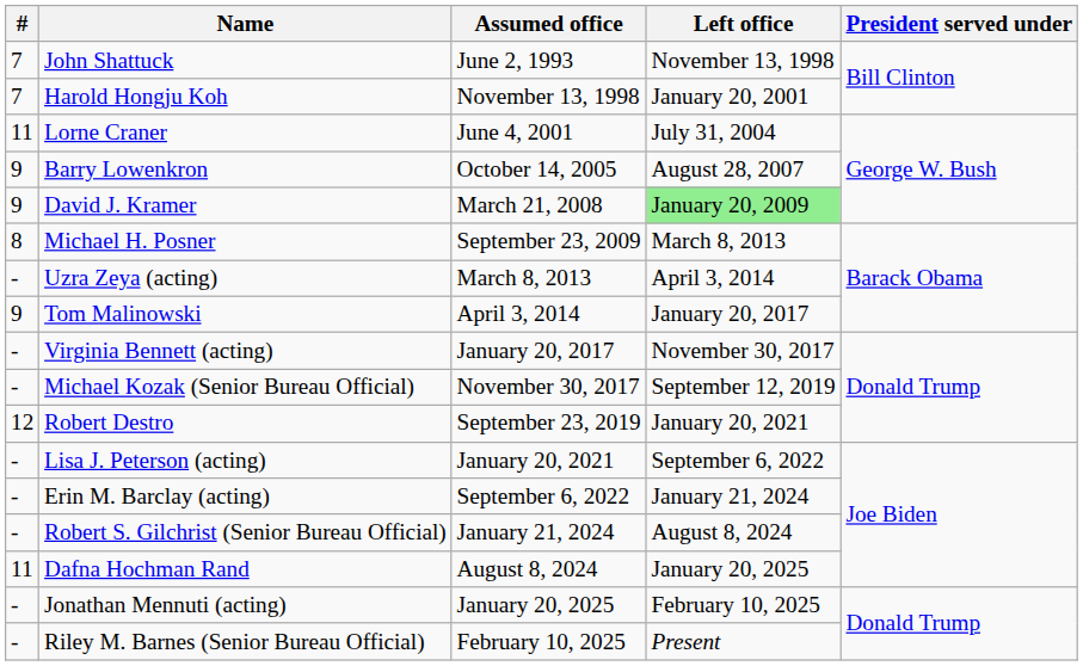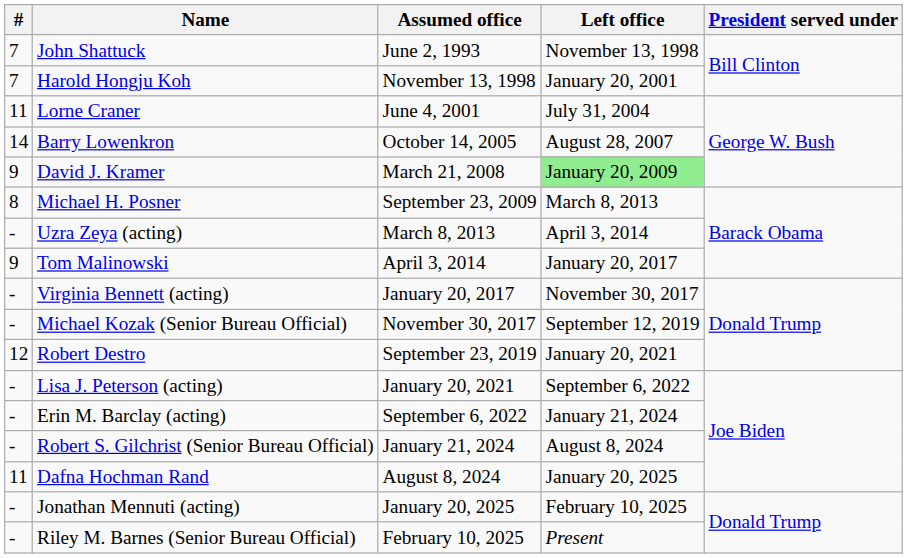 <table class="wikitable">
 <tr>
 <th>#</th>
 <th>Name</th>
 <th>Assumed office</th>
 <th>Left office</th>
 <th><a href='#'>President</a> served under</th>
 </tr>
 <tr>
 <td>7</td>
 <td><a href='#'>John Shattuck</a></td>
 <td>June 2, 1993</td>
 <td>November 13, 1998</td>
 <td rowspan="2"><a href='#'>Bill Clinton</a></td>
 </tr>
 <tr>
 <td>7</td>
 <td><a href='#'>Harold Hongju Koh</a></td>
 <td>November 13, 1998</td>
 <td>January 20, 2001</td>
 </tr>
 <tr>
 <td>11</td>
 <td><a href='#'>Lorne Craner</a></td>
 <td>June 4, 2001</td>
 <td>July 31, 2004</td>
 <td rowspan="3"><a href='#'>George W. Bush</a></td>
 </tr>
 <tr>
-<td>9</td>
+<td>14</td>
 <td><a href='#'>Barry Lowenkron</a></td>
 <td>October 14, 2005</td>
 <td>August 28, 2007</td>
 </tr>
 <tr>
 <td>9</td>
 <td><a href='#'>David J. Kramer</a></td>
 <td>March 21, 2008</td>
 <td style="background: lightgreen;">January 20, 2009</td>
 </tr>
 <tr>
 <td>8</td>
 <td><a href='#'>Michael H. Posner</a></td>
 <td>September 23, 2009</td>
 <td>March 8, 2013</td>
 <td rowspan="3"><a href='#'>Barack Obama</a></td>
 </tr>
 <tr>
 <td>-</td>
 <td><a href='#'>Uzra Zeya</a> (acting)</td>
 <td>March 8, 2013</td>
 <td>April 3, 2014</td>
 </tr>
 <tr>
 <td>9</td>
 <td><a href='#'>Tom Malinowski</a></td>
 <td>April 3, 2014</td>
 <td>January 20, 2017</td>
 </tr>
 <tr>
 <td>-</td>
 <td><a href='#'>Virginia Bennett</a> (acting)</td>
 <td>January 20, 2017</td>
 <td>November 30, 2017</td>
 <td rowspan="3"><a href='#'>Donald Trump</a></td>
 </tr>
 <tr>
 <td>-</td>
 <td><a href='#'>Michael Kozak</a> (Senior  Bureau Official)</td>
 <td>November 30, 2017</td>
 <td>September 12, 2019</td>
 </tr>
 <tr>
 <td>12</td>
 <td><a href='#'>Robert Destro</a></td>
 <td>September 23, 2019</td>
 <td>January 20, 2021</td>
 </tr>
 <tr>
 <td>-</td>
 <td><a href='#'>Lisa J. Peterson</a> (acting)</td>
 <td>January 20, 2021</td>
 <td>September 6, 2022</td>
 <td rowspan="4"><a href='#'>Joe Biden</a></td>
 </tr>
 <tr>
 <td>-</td>
 <td>Erin M. Barclay (acting)</td>
 <td>September 6, 2022</td>
 <td>January 21, 2024</td>
 </tr>
 <tr>
 <td>-</td>
 <td><a href='#'>Robert S. Gilchrist</a> (Senior Bureau Official)</td>
 <td>January 21, 2024</td>
 <td>August 8, 2024</td>
 </tr>
 <tr>
 <td>11</td>
 <td><a href='#'>Dafna Hochman Rand</a></td>
 <td>August 8, 2024</td>
 <td>January 20, 2025</td>
 </tr>
 <tr>
 <td>-</td>
 <td>Jonathan Mennuti (acting)</td>
 <td>January 20, 2025</td>
 <td>February 10, 2025</td>
 <td rowspan=2><a href='#'>Donald Trump</a></td>
 </tr>
 <tr>
 <td>-</td>
 <td>Riley M. Barnes (Senior Bureau Official)</td>
 <td>February 10, 2025</td>
 <td><em>Present</em></td>
 </tr>
 </table>
